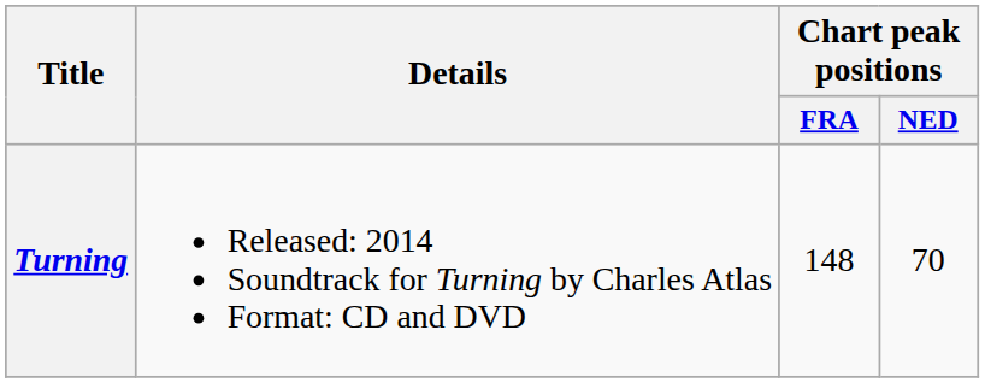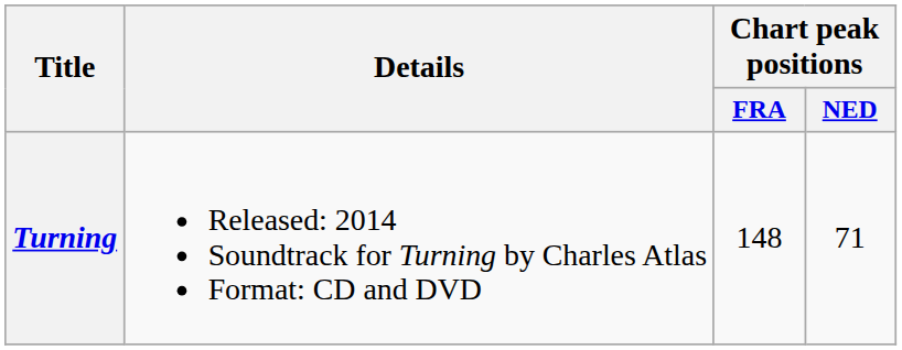 <table class="wikitable plainrowheaders">
 <tr>
 <th scope="col" rowspan="2">Title</th>
 <th scope="col" rowspan="2">Details</th>
 <th scope="col" colspan="2">Chart peak positions</th>
 </tr>
 <tr>
 <th style="width:3em;font-size:85%"><a href='#'>FRA</a><br></th>
 <th style="width:3em;font-size:85%"><a href='#'>NED</a><br></th>
 </tr>
 <tr>
 <th scope="row"><em><a href='#'>Turning</a></em></th>
 <td><br><ul><li>Released: 2014</li><li>Soundtrack for <em>Turning</em> by Charles Atlas</li><li>Format: CD and DVD</li></ul></td>
 <td style="text-align:center;">148</td>
-<td style="text-align:center;">70</td>
+<td style="text-align:center;">71</td>
 </tr>
 </table>
